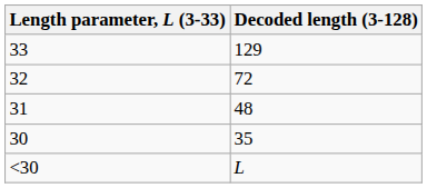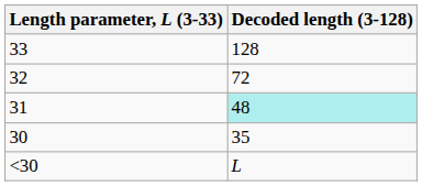 <table class="wikitable">
 <tr>
 <th>Length parameter, <em>L</em> (3-33)</th>
 <th>Decoded length (3-128)</th>
 </tr>
 <tr>
 <td>33</td>
-<td>129</td>
+<td>128</td>
 </tr>
 <tr>
 <td>32</td>
 <td>72</td>
 </tr>
 <tr>
 <td>31</td>
-<td>48</td>
+<td style="background: paleturquoise;">48</td>
 </tr>
 <tr>
 <td>30</td>
 <td>35</td>
 </tr>
 <tr>
 <td><30</td>
 <td><em>L</em></td>
 </tr>
 </table>
